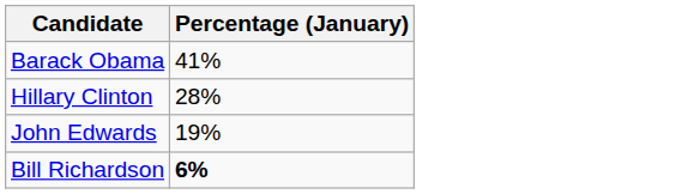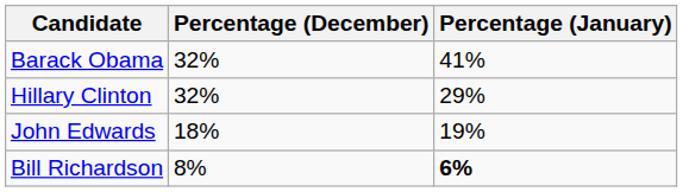 <table class="wikitable">
 <tr>
 <th>Candidate</th>
+<th>Percentage (December)</th>
 <th>Percentage (January)</th>
 </tr>
 <tr>
 <td><a href='#'>Barack Obama</a></td>
+<td>32%</td>
 <td>41%</td>
 </tr>
 <tr>
 <td><a href='#'>Hillary Clinton</a></td>
-<td>28%</td>
+<td>32%</td>
+<td>29%</td>
 </tr>
 <tr>
 <td><a href='#'>John Edwards</a></td>
+<td>18%</td>
 <td>19%</td>
 </tr>
 <tr>
 <td><a href='#'>Bill Richardson</a></td>
+<td>8%</td>
 <td><strong>6%</strong></td>
 </tr>
 </table>
